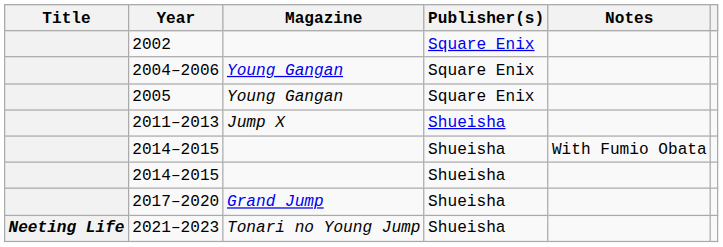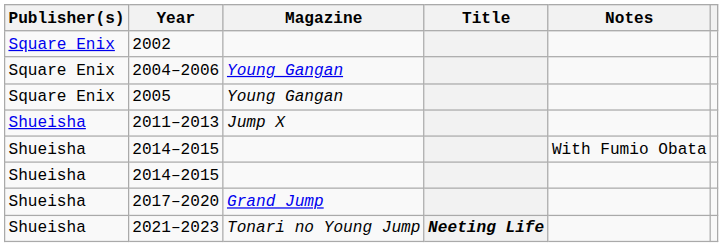 <table class="wikitable plainrowheaders sortable">
 <tr style="background:#ccc; text-align:center;">
-<th scope="col">Title</th>
+<th scope="col">Publisher(s)</th>
 <th scope="col">Year</th>
 <th>Magazine</th>
-<th scope="col">Publisher(s)</th>
+<th scope="col">Title</th>
 <th scope="col">Notes</th>
 <th scope="col" class="unsortable"></th>
 </tr>
 <tr>
-<th scope="row"></th>
+<td><a href='#'>Square Enix</a></td>
 <td>2002</td>
 <td></td>
-<td><a href='#'>Square Enix</a></td>
+<th scope="row"></th>
 <td></td>
 <td align="center"></td>
 </tr>
 <tr>
-<th scope="row"></th>
+<td>Square Enix</td>
 <td>2004–2006</td>
 <td><em><a href='#'>Young Gangan</a></em></td>
-<td>Square Enix</td>
+<th scope="row"></th>
 <td></td>
 <td align="center"></td>
 </tr>
 <tr>
-<th scope="row"></th>
+<td>Square Enix</td>
 <td>2005</td>
 <td><em>Young Gangan</em></td>
-<td>Square Enix</td>
+<th scope="row"></th>
 <td></td>
 <td align="center"></td>
 </tr>
 <tr>
-<th scope="row"></th>
+<td><a href='#'>Shueisha</a></td>
 <td>2011–2013</td>
 <td><em>Jump X</em></td>
-<td><a href='#'>Shueisha</a></td>
+<th scope="row"></th>
 <td></td>
 <td align="center"></td>
 </tr>
 <tr>
-<th scope="row"></th>
+<td>Shueisha</td>
 <td>2014–2015</td>
 <td></td>
-<td>Shueisha</td>
+<th scope="row"></th>
 <td>With Fumio Obata</td>
 <td align="center"></td>
 </tr>
 <tr>
-<th scope="row"></th>
+<td>Shueisha</td>
 <td>2014–2015</td>
 <td></td>
-<td>Shueisha</td>
+<th scope="row"></th>
 <td></td>
 <td align="center"></td>
 </tr>
 <tr>
-<th scope="row"></th>
+<td>Shueisha</td>
 <td>2017–2020</td>
 <td><em><a href='#'>Grand Jump</a></em></td>
-<td>Shueisha</td>
+<th scope="row"></th>
 <td></td>
 <td align="center"></td>
 </tr>
 <tr>
-<th scope="row"><em>Neeting Life</em></th>
+<td>Shueisha</td>
 <td>2021–2023</td>
 <td><em>Tonari no Young Jump</em></td>
-<td>Shueisha</td>
+<th scope="row"><em>Neeting Life</em></th>
 <td></td>
 <td align="center"></td>
 </tr>
 </table>
